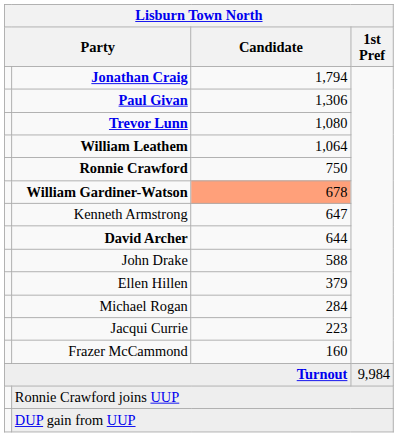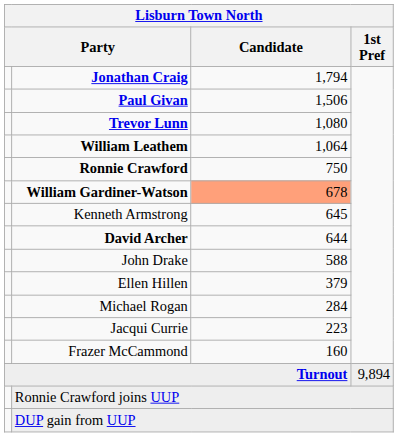 <table class="wikitable">
 <tr>
 <th colspan="4" align="center"><a href='#'>Lisburn Town North</a></th>
 </tr>
 <tr>
 <th colspan="2" align="center" width=200>Party</th>
 <th width=170>Candidate</th>
 <th width=40>1st Pref</th>
 </tr>
 <tr>
 <td></td>
 <td align="right"><strong><a href='#'>Jonathan Craig</a></strong></td>
 <td align="right">1,794</td>
 </tr>
 <tr>
 <td></td>
 <td align="right"><strong><a href='#'>Paul Givan</a></strong></td>
-<td align="right">1,306</td>
+<td align="right">1,506</td>
 </tr>
 <tr>
 <td></td>
 <td align="right"><strong><a href='#'>Trevor Lunn</a></strong></td>
 <td align="right">1,080</td>
 </tr>
 <tr>
 <td></td>
 <td align="right"><strong>William Leathem</strong></td>
 <td align="right">1,064</td>
 </tr>
 <tr>
 <td></td>
 <td align="right"><strong>Ronnie Crawford</strong></td>
 <td align="right">750</td>
 </tr>
 <tr>
 <td></td>
 <td align="right"><strong>William Gardiner-Watson</strong></td>
 <td align="right" style="background: lightsalmon;">678</td>
 </tr>
 <tr>
 <td></td>
 <td align="right">Kenneth Armstrong</td>
-<td align="right">647</td>
+<td align="right">645</td>
 </tr>
 <tr>
 <td></td>
 <td align="right"><strong>David Archer</strong></td>
 <td align="right">644</td>
 </tr>
 <tr>
 <td></td>
 <td align="right">John Drake</td>
 <td align="right">588</td>
 </tr>
 <tr>
 <td></td>
 <td align="right">Ellen Hillen</td>
 <td align="right">379</td>
 </tr>
 <tr>
 <td></td>
 <td align="right">Michael Rogan</td>
 <td align="right">284</td>
 </tr>
 <tr>
 <td></td>
 <td align="right">Jacqui Currie</td>
 <td align="right">223</td>
 </tr>
 <tr>
 <td></td>
 <td align="right">Frazer McCammond</td>
 <td align="right">160</td>
 </tr>
 <tr bgcolor="EEEEEE">
 <td colspan=3 align="right"><strong><a href='#'>Turnout</a></strong></td>
-<td align="right">9,984</td>
+<td align="right">9,894</td>
 </tr>
 <tr>
 <td bgcolor=></td>
 <td colspan=3 bgcolor="EEEEEE">Ronnie Crawford joins <a href='#'>UUP</a></td>
 </tr>
 <tr>
 <td bgcolor=></td>
 <td colspan=3 bgcolor="EEEEEE"><a href='#'>DUP</a> gain from <a href='#'>UUP</a></td>
 </tr>
 </table>
